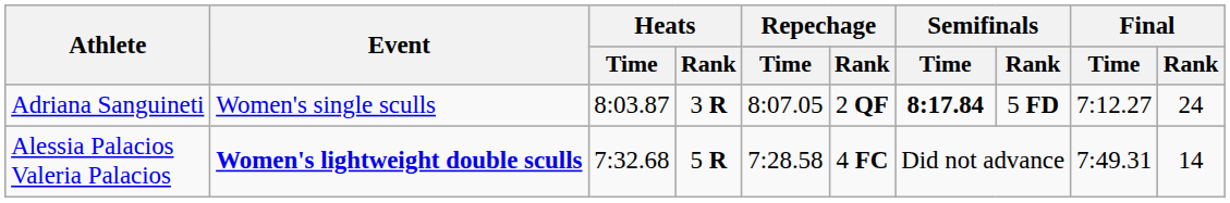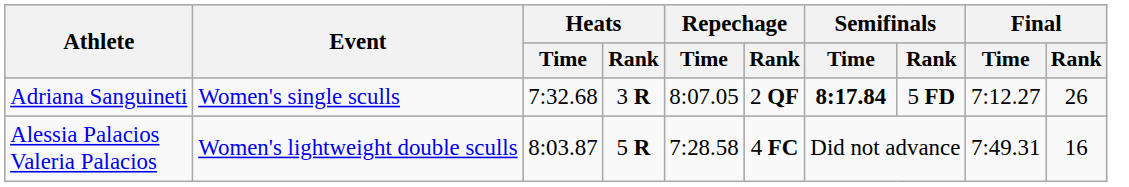 <table class=wikitable style=font-size:90%;text-align:center>
 <tr>
 <th rowspan=2>Athlete</th>
 <th rowspan=2>Event</th>
 <th colspan=2>Heats</th>
 <th colspan=2>Repechage</th>
 <th colspan=2>Semifinals</th>
 <th colspan=2>Final</th>
 </tr>
 <tr style=font-size:95%>
 <th>Time</th>
 <th>Rank</th>
 <th>Time</th>
 <th>Rank</th>
 <th>Time</th>
 <th>Rank</th>
 <th>Time</th>
 <th>Rank</th>
 </tr>
 <tr>
 <td align=left><a href='#'>Adriana Sanguineti</a></td>
 <td align=left><a href='#'>Women's single sculls</a></td>
-<td>8:03.87</td>
+<td>7:32.68</td>
 <td>3 <strong>R</strong></td>
 <td>8:07.05</td>
 <td>2 <strong>QF</strong></td>
 <td><strong>8:17.84</strong></td>
 <td>5 <strong>FD</strong></td>
 <td>7:12.27</td>
-<td>24</td>
+<td>26</td>
 </tr>
 <tr>
 <td align=left><a href='#'>Alessia Palacios</a><br><a href='#'>Valeria Palacios</a></td>
-<td align=left><strong><a href='#'>Women's lightweight double sculls</a></strong></td>
-<td>7:32.68</td>
+<td align=left><a href='#'>Women's lightweight double sculls</a></td>
+<td>8:03.87</td>
 <td>5 <strong>R</strong></td>
 <td>7:28.58</td>
 <td>4 <strong>FC</strong></td>
 <td colspan=2>Did not advance</td>
 <td>7:49.31</td>
-<td>14</td>
+<td>16</td>
 </tr>
 </table>
